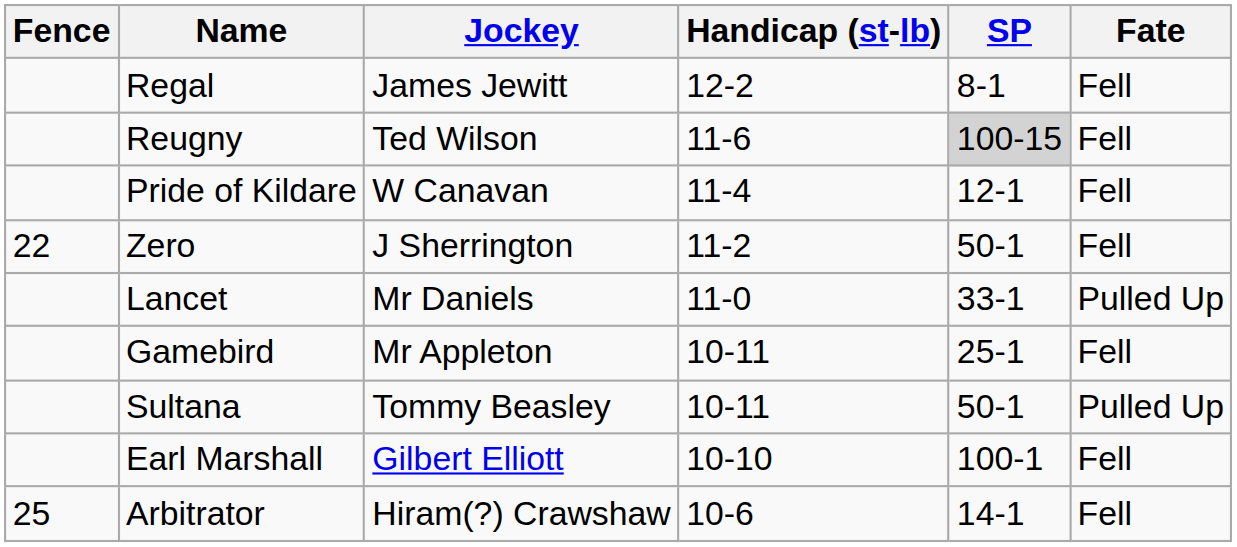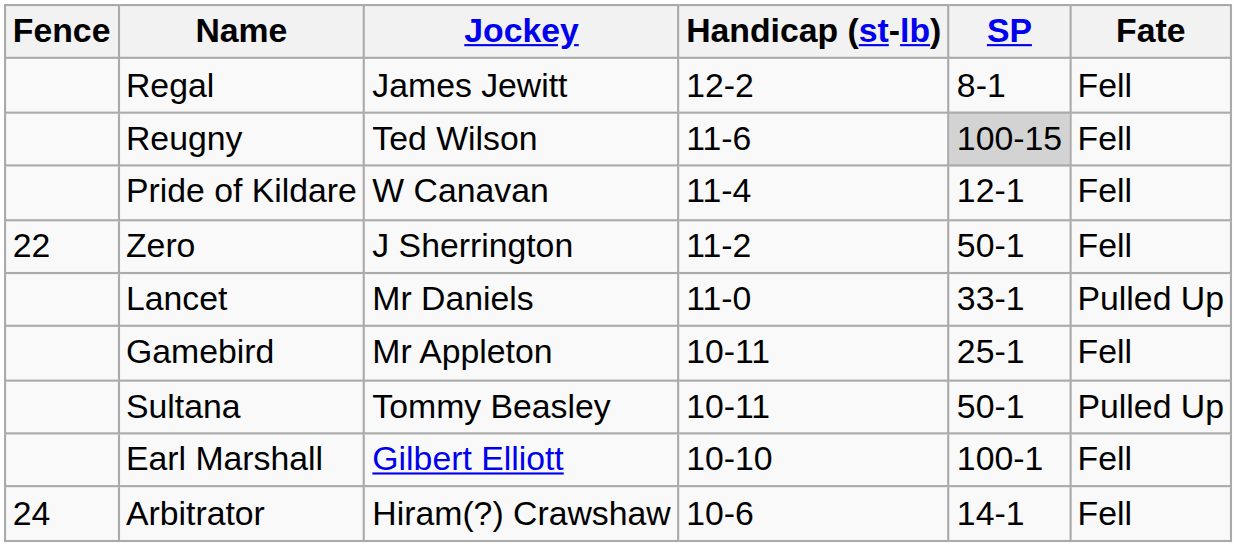 <table class="wikitable sortable">
 <tr>
 <th>Fence</th>
 <th>Name</th>
 <th><a href='#'>Jockey</a></th>
 <th>Handicap (<a href='#'>st</a>-<a href='#'>lb</a>)</th>
 <th><a href='#'>SP</a></th>
 <th>Fate</th>
 </tr>
 <tr>
 <td></td>
 <td>Regal</td>
 <td>James Jewitt</td>
 <td>12-2</td>
 <td>8-1</td>
 <td>Fell</td>
 </tr>
 <tr>
 <td></td>
 <td>Reugny</td>
 <td>Ted Wilson</td>
 <td>11-6</td>
 <td style="background: lightgrey;">100-15</td>
 <td>Fell</td>
 </tr>
 <tr>
 <td></td>
 <td>Pride of Kildare</td>
 <td>W Canavan</td>
 <td>11-4</td>
 <td>12-1</td>
 <td>Fell</td>
 </tr>
 <tr>
 <td>22</td>
 <td>Zero</td>
 <td>J Sherrington</td>
 <td>11-2</td>
 <td>50-1</td>
 <td>Fell</td>
 </tr>
 <tr>
 <td></td>
 <td>Lancet</td>
 <td>Mr Daniels</td>
 <td>11-0</td>
 <td>33-1</td>
 <td>Pulled Up</td>
 </tr>
 <tr>
 <td></td>
 <td>Gamebird</td>
 <td>Mr Appleton</td>
 <td>10-11</td>
 <td>25-1</td>
 <td>Fell</td>
 </tr>
 <tr>
 <td></td>
 <td>Sultana</td>
 <td>Tommy Beasley</td>
 <td>10-11</td>
 <td>50-1</td>
 <td>Pulled Up</td>
 </tr>
 <tr>
 <td></td>
 <td>Earl Marshall</td>
 <td><a href='#'>Gilbert Elliott</a></td>
 <td>10-10</td>
 <td>100-1</td>
 <td>Fell</td>
 </tr>
 <tr>
-<td>25</td>
+<td>24</td>
 <td>Arbitrator</td>
 <td>Hiram(?) Crawshaw</td>
 <td>10-6</td>
 <td>14-1</td>
 <td>Fell</td>
 </tr>
 </table>
